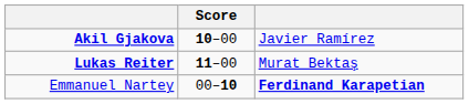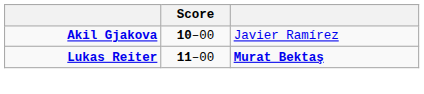 <table class="wikitable" style="text-align: center; font-size:90% ">
 <tr>
 <th align="right" width="140"></th>
 <th width="60">Score</th>
 <th align="left" width="170"></th>
 </tr>
 <tr>
 <td align=right><strong><a href='#'>Akil Gjakova</a> </strong></td>
 <td align=center><strong>10</strong>–00</td>
 <td align=left> <a href='#'>Javier Ramírez</a></td>
 </tr>
 <tr>
 <td align=right><strong><a href='#'>Lukas Reiter</a> </strong></td>
 <td align=center><strong>11</strong>–00</td>
-<td align=left> <a href='#'>Murat Bektaş</a></td>
-</tr>
-<tr>
-<td align=right><a href='#'>Emmanuel Nartey</a> </td>
-<td align=center>00–<strong>10</strong></td>
-<td align=left><strong> <a href='#'>Ferdinand Karapetian</a></strong></td>
+<td align=left><strong> <a href='#'>Murat Bektaş</a></strong></td>
 </tr>
 </table>
